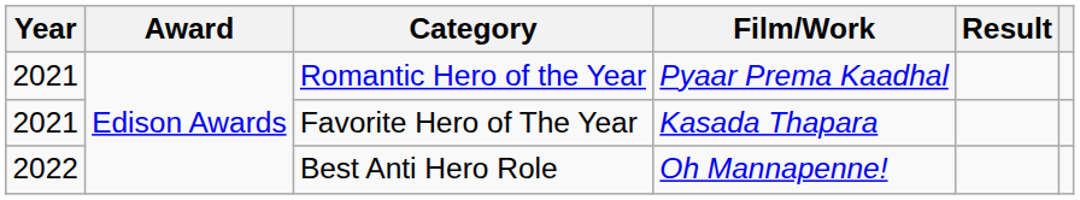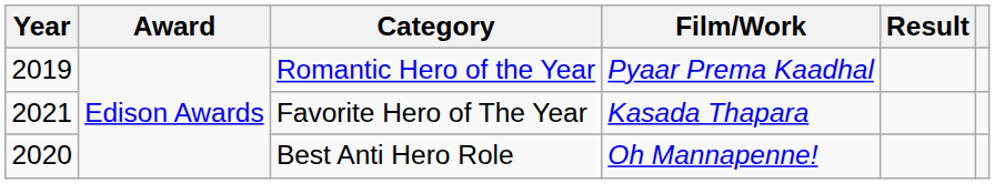 <table class="wikitable">
 <tr>
 <th>Year</th>
 <th>Award</th>
 <th>Category</th>
 <th>Film/Work</th>
 <th>Result</th>
 <th></th>
 </tr>
 <tr>
-<td>2021</td>
+<td>2019</td>
 <td rowspan="3"><a href='#'>Edison Awards</a></td>
 <td><a href='#'>Romantic Hero of the Year</a></td>
 <td><em><a href='#'>Pyaar Prema Kaadhal</a></em></td>
 <td></td>
 <td></td>
 </tr>
 <tr>
 <td>2021</td>
 <td>Favorite Hero of The Year</td>
 <td><em><a href='#'>Kasada Thapara</a></em></td>
 <td></td>
 <td></td>
 </tr>
 <tr>
-<td>2022</td>
+<td>2020</td>
 <td>Best Anti Hero Role</td>
 <td><em><a href='#'>Oh Mannapenne!</a></em></td>
 <td></td>
 <td></td>
 </tr>
 </table>
